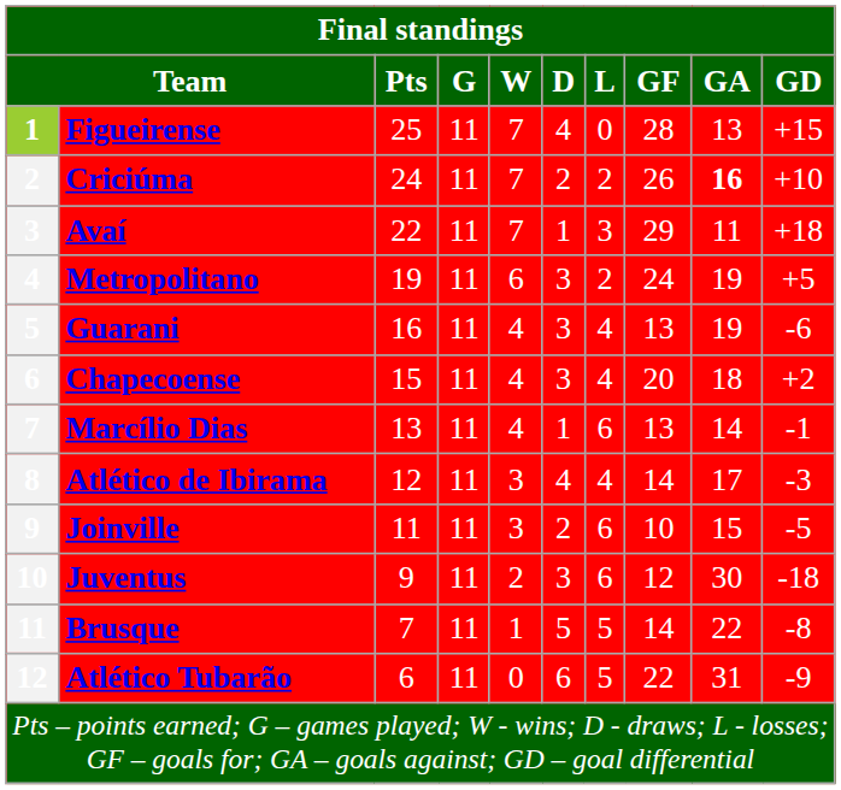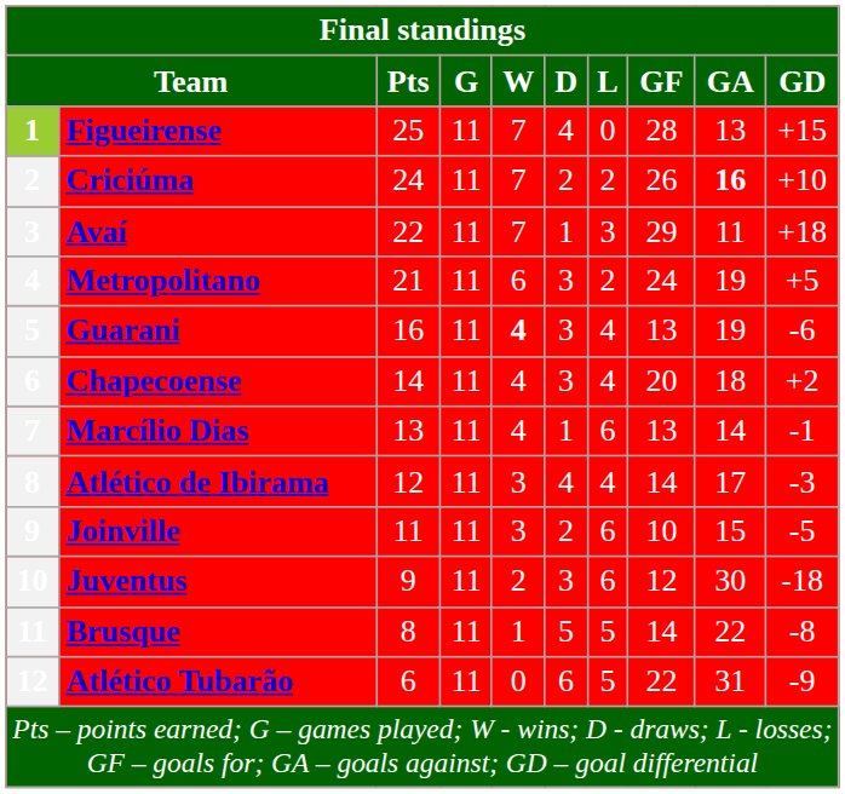 <table class="wikitable" style="text-align:center; color:#ffffff; background:#ff0000">
 <tr>
 <th style="background:#006400" colspan="10">Final standings</th>
 </tr>
 <tr>
 <th style="background:#006400" colspan="2">Team</th>
 <th style="background:#006400">Pts</th>
 <th style="background:#006400">G</th>
 <th style="background:#006400">W</th>
 <th style="background:#006400">D</th>
 <th style="background:#006400">L</th>
 <th style="background:#006400">GF</th>
 <th style="background:#006400">GA</th>
 <th style="background:#006400">GD</th>
 </tr>
 <tr>
 <th style="background:#9acd32">1</th>
 <td align=left><strong><a href='#'><span>Figueirense</span></a></strong></td>
 <td>25</td>
 <td>11</td>
 <td>7</td>
 <td>4</td>
 <td>0</td>
 <td>28</td>
 <td>13</td>
 <td>+15</td>
 </tr>
 <tr>
 <th>2</th>
 <td align=left><strong><a href='#'><span>Criciúma</span></a></strong></td>
 <td>24</td>
 <td>11</td>
 <td>7</td>
 <td>2</td>
 <td>2</td>
 <td>26</td>
 <td><strong>16</strong></td>
 <td>+10</td>
 </tr>
 <tr>
 <th>3</th>
 <td align=left><strong><a href='#'><span>Avaí</span></a></strong></td>
 <td>22</td>
 <td>11</td>
 <td>7</td>
 <td>1</td>
 <td>3</td>
 <td>29</td>
 <td>11</td>
 <td>+18</td>
 </tr>
 <tr>
 <th>4</th>
 <td align=left><strong><a href='#'><span>Metropolitano</span></a></strong></td>
-<td>19</td>
+<td>21</td>
 <td>11</td>
 <td>6</td>
 <td>3</td>
 <td>2</td>
 <td>24</td>
 <td>19</td>
 <td>+5</td>
 </tr>
 <tr>
 <th>5</th>
 <td align=left><strong><a href='#'><span>Guarani</span></a></strong></td>
 <td>16</td>
 <td>11</td>
-<td>4</td>
+<td><strong>4</strong></td>
 <td>3</td>
 <td>4</td>
 <td>13</td>
 <td>19</td>
 <td>-6</td>
 </tr>
 <tr>
 <th>6</th>
 <td align=left><strong><a href='#'><span>Chapecoense</span></a></strong></td>
-<td>15</td>
+<td>14</td>
 <td>11</td>
 <td>4</td>
 <td>3</td>
 <td>4</td>
 <td>20</td>
 <td>18</td>
 <td>+2</td>
 </tr>
 <tr>
 <th>7</th>
 <td align=left><strong><a href='#'><span>Marcílio Dias</span></a></strong></td>
 <td>13</td>
 <td>11</td>
 <td>4</td>
 <td>1</td>
 <td>6</td>
 <td>13</td>
 <td>14</td>
 <td>-1</td>
 </tr>
 <tr>
 <th>8</th>
 <td align=left><strong><a href='#'><span>Atlético de Ibirama</span></a></strong></td>
 <td>12</td>
 <td>11</td>
 <td>3</td>
 <td>4</td>
 <td>4</td>
 <td>14</td>
 <td>17</td>
 <td>-3</td>
 </tr>
 <tr>
 <th>9</th>
 <td align=left><strong><a href='#'><span>Joinville</span></a></strong></td>
 <td>11</td>
 <td>11</td>
 <td>3</td>
 <td>2</td>
 <td>6</td>
 <td>10</td>
 <td>15</td>
 <td>-5</td>
 </tr>
 <tr>
 <th>10</th>
 <td align=left><strong><a href='#'><span>Juventus</span></a></strong></td>
 <td>9</td>
 <td>11</td>
 <td>2</td>
 <td>3</td>
 <td>6</td>
 <td>12</td>
 <td>30</td>
 <td>-18</td>
 </tr>
 <tr>
 <th>11</th>
 <td align=left><strong><a href='#'><span>Brusque</span></a></strong></td>
-<td>7</td>
+<td>8</td>
 <td>11</td>
 <td>1</td>
 <td>5</td>
 <td>5</td>
 <td>14</td>
 <td>22</td>
 <td>-8</td>
 </tr>
 <tr>
 <th>12</th>
 <td align=left><strong><a href='#'><span>Atlético Tubarão</span></a></strong></td>
 <td>6</td>
 <td>11</td>
 <td>0</td>
 <td>6</td>
 <td>5</td>
 <td>22</td>
 <td>31</td>
 <td>-9</td>
 </tr>
 <tr>
 <td colspan="10" style="background:#006400; font-size:90%; font-style:italic">Pts – points earned; G – games played; W - wins; D - draws; L - losses;<br>GF – goals for; GA – goals against; GD – goal differential</td>
 </tr>
 </table>
